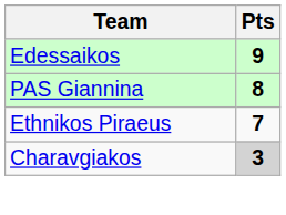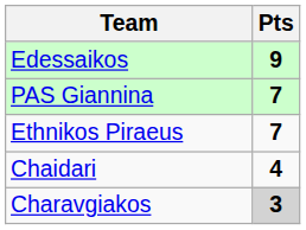 <table class="wikitable" style="text-align: center;">
 <tr>
 <th width=165>Team</th>
 <th width=20>Pts</th>
 </tr>
 <tr bgcolor="#ccffcc">
 <td align=left><a href='#'>Edessaikos</a></td>
 <td><strong>9</strong></td>
 </tr>
 <tr bgcolor="#ccffcc">
 <td align=left><a href='#'>PAS Giannina</a></td>
-<td><strong>8</strong></td>
+<td><strong>7</strong></td>
 </tr>
 <tr>
 <td align=left><a href='#'>Ethnikos Piraeus</a></td>
 <td><strong>7</strong></td>
 </tr>
 <tr>
+<td align=left><a href='#'>Chaidari</a></td>
+<td><strong>4</strong></td>
+</tr>
+<tr>
 <td align=left><a href='#'>Charavgiakos</a></td>
 <td style="background: lightgrey;"><strong>3</strong></td>
 </tr>
 </table>
